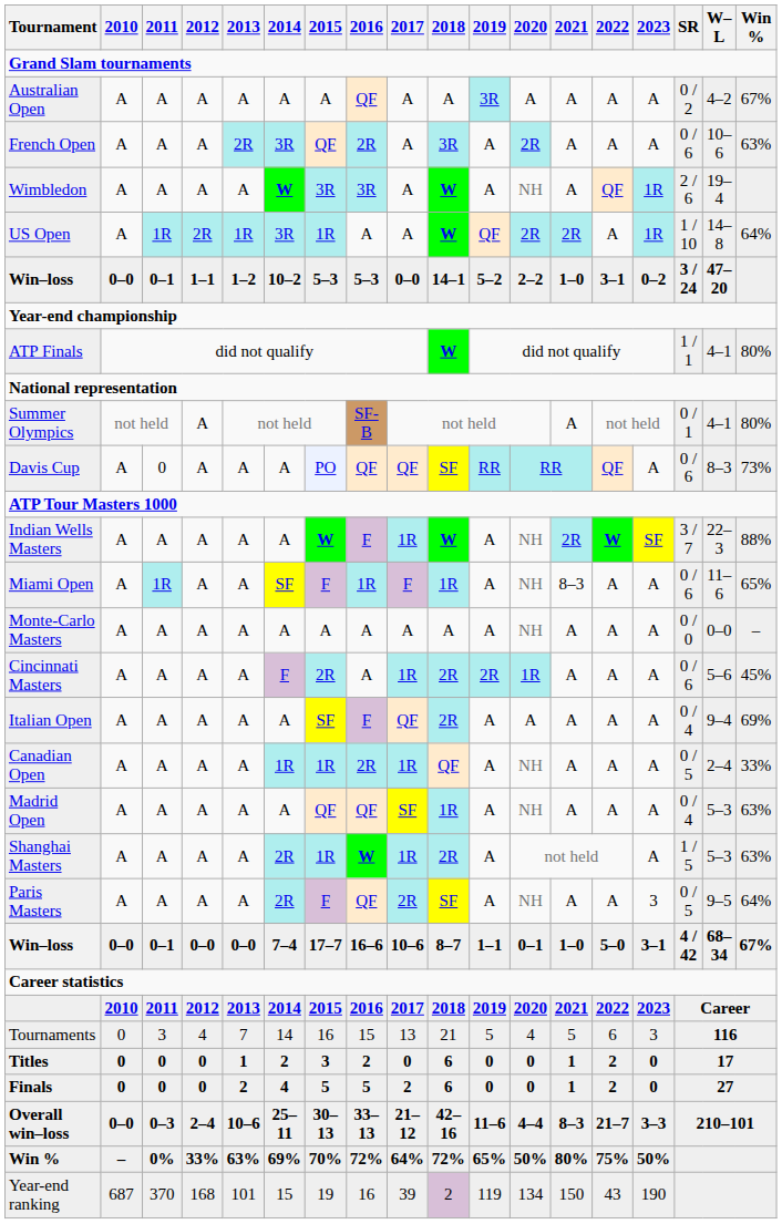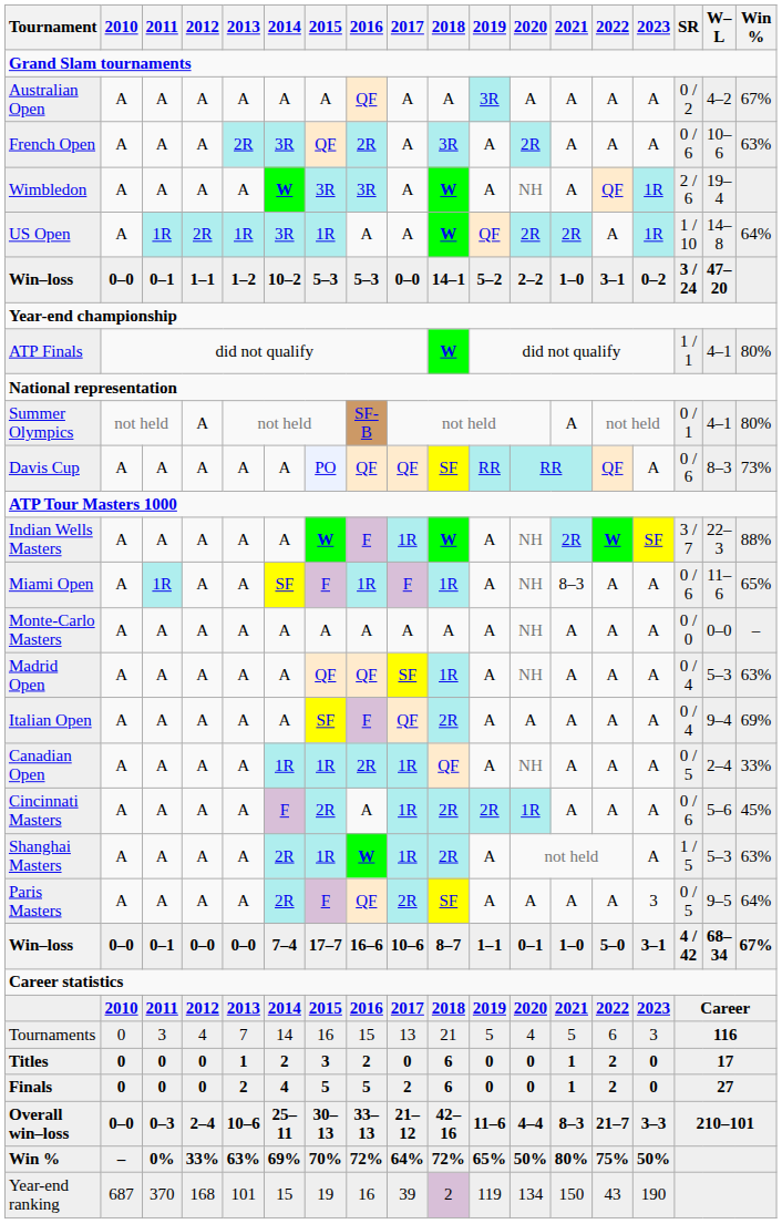 <table class="wikitable nowrap" style=text-align:center;>
 <tr>
 <th>Tournament</th>
 <th><a href='#'>2010</a></th>
 <th><a href='#'>2011</a></th>
 <th><a href='#'>2012</a></th>
 <th><a href='#'>2013</a></th>
 <th><a href='#'>2014</a></th>
 <th><a href='#'>2015</a></th>
 <th><a href='#'>2016</a></th>
 <th><a href='#'>2017</a></th>
 <th><a href='#'>2018</a></th>
 <th><a href='#'>2019</a></th>
 <th><a href='#'>2020</a></th>
 <th><a href='#'>2021</a></th>
 <th><a href='#'>2022</a></th>
 <th><a href='#'>2023</a></th>
 <th>SR</th>
 <th>W–L</th>
 <th>Win %</th>
 </tr>
 <tr>
 <td colspan="18" style="text-align:left"><strong><a href='#'>Grand Slam tournaments</a></strong></td>
 </tr>
 <tr>
 <td style=background:#efefef;text-align:left><a href='#'>Australian Open</a></td>
 <td>A</td>
 <td>A</td>
 <td>A</td>
 <td>A</td>
 <td>A</td>
 <td>A</td>
 <td style=background:#ffebcd><a href='#'>QF</a></td>
 <td>A</td>
 <td>A</td>
 <td style=background:#afeeee><a href='#'>3R</a></td>
 <td>A</td>
 <td>A</td>
 <td>A</td>
 <td>A</td>
 <td style=background:#efefef>0 / 2</td>
 <td style=background:#efefef>4–2</td>
 <td style=background:#efefef>67%</td>
 </tr>
 <tr>
 <td style=background:#efefef;text-align:left><a href='#'>French Open</a></td>
 <td>A</td>
 <td>A</td>
 <td>A</td>
 <td style=background:#afeeee><a href='#'>2R</a></td>
 <td style=background:#afeeee><a href='#'>3R</a></td>
 <td style=background:#ffebcd><a href='#'>QF</a></td>
 <td style=background:#afeeee><a href='#'>2R</a></td>
 <td>A</td>
 <td style=background:#afeeee><a href='#'>3R</a></td>
 <td>A</td>
 <td style=background:#afeeee><a href='#'>2R</a></td>
 <td>A</td>
 <td>A</td>
 <td>A</td>
 <td style=background:#efefef>0 / 6</td>
 <td style=background:#efefef>10–6</td>
 <td style=background:#efefef>63%</td>
 </tr>
 <tr>
 <td style=background:#efefef;text-align:left><a href='#'>Wimbledon</a></td>
 <td>A</td>
 <td>A</td>
 <td>A</td>
 <td>A</td>
 <td style=background:lime><a href='#'><strong>W</strong></a></td>
 <td style=background:#afeeee><a href='#'>3R</a></td>
 <td style=background:#afeeee><a href='#'>3R</a></td>
 <td>A</td>
 <td style=background:lime><a href='#'><strong>W</strong></a></td>
 <td>A</td>
 <td style=color:#767676>NH</td>
 <td>A</td>
 <td style=background:#ffebcd><a href='#'>QF</a></td>
 <td style=background:#afeeee><a href='#'>1R</a></td>
 <td style=background:#efefef>2 / 6</td>
 <td style=background:#efefef>19–4</td>
 <td style=background:#efefef></td>
 </tr>
 <tr>
 <td style=background:#efefef;text-align:left><a href='#'>US Open</a></td>
 <td>A</td>
 <td style=background:#afeeee><a href='#'>1R</a></td>
 <td style=background:#afeeee><a href='#'>2R</a></td>
 <td style=background:#afeeee><a href='#'>1R</a></td>
 <td style=background:#afeeee><a href='#'>3R</a></td>
 <td style=background:#afeeee><a href='#'>1R</a></td>
 <td>A</td>
 <td>A</td>
 <td style=background:lime><a href='#'><strong>W</strong></a></td>
 <td style=background:#ffebcd><a href='#'>QF</a></td>
 <td style=background:#afeeee><a href='#'>2R</a></td>
 <td style=background:#afeeee><a href='#'>2R</a></td>
 <td>A</td>
 <td style=background:#afeeee><a href='#'>1R</a></td>
 <td style=background:#efefef>1 / 10</td>
 <td style=background:#efefef>14–8</td>
 <td style=background:#efefef>64%</td>
 </tr>
 <tr style=font-weight:bold;background:#efefef>
 <td style=text-align:left>Win–loss</td>
 <td>0–0</td>
 <td>0–1</td>
 <td>1–1</td>
 <td>1–2</td>
 <td>10–2</td>
 <td>5–3</td>
 <td>5–3</td>
 <td>0–0</td>
 <td>14–1</td>
 <td>5–2</td>
 <td>2–2</td>
 <td>1–0</td>
 <td>3–1</td>
 <td>0–2</td>
 <td>3 / 24</td>
 <td>47–20</td>
 <td></td>
 </tr>
 <tr>
 <td colspan="18" style="text-align:left"><strong>Year-end championship</strong></td>
 </tr>
 <tr>
 <td style=background:#efefef;text-align:left><a href='#'>ATP Finals</a></td>
 <td colspan=8>did not qualify</td>
 <td style=background:lime><a href='#'><strong>W</strong></a></td>
 <td colspan=5>did not qualify</td>
 <td style=background:#efefef>1 / 1</td>
 <td style=background:#efefef>4–1</td>
 <td style=background:#efefef>80%</td>
 </tr>
 <tr>
 <td colspan="18" style="text-align:left"><strong>National representation</strong></td>
 </tr>
 <tr>
 <td style=background:#efefef;text-align:left><a href='#'>Summer Olympics</a></td>
 <td colspan=2 style=color:#767676>not held</td>
 <td>A</td>
 <td colspan=3 style=color:#767676>not held</td>
 <td style=background:#c96><a href='#'>SF-B</a></td>
 <td colspan=4 style=color:#767676>not held</td>
 <td>A</td>
 <td colspan=2 style=color:#767676>not held</td>
 <td style=background:#efefef>0 / 1</td>
 <td style=background:#efefef>4–1</td>
 <td style=background:#efefef>80%</td>
 </tr>
 <tr>
 <td style=background:#efefef;text-align:left><a href='#'>Davis Cup</a></td>
 <td>A</td>
-<td>0</td>
+<td>A</td>
 <td>A</td>
 <td>A</td>
 <td>A</td>
 <td style=background:#ecf2ff><a href='#'>PO</a></td>
 <td style=background:#ffebcd><a href='#'>QF</a></td>
 <td style=background:#ffebcd><a href='#'>QF</a></td>
 <td style=background:yellow><a href='#'>SF</a></td>
 <td style=background:#afeeee><a href='#'>RR</a></td>
 <td colspan=2 style=background:#afeeee><a href='#'>RR</a></td>
 <td style=background:#ffebcd><a href='#'>QF</a></td>
 <td>A</td>
 <td style=background:#efefef>0 / 6</td>
 <td style=background:#efefef>8–3</td>
 <td style=background:#efefef>73%</td>
 </tr>
 <tr>
 <td colspan="18" style="text-align:left"><strong><a href='#'>ATP Tour Masters 1000</a></strong></td>
 </tr>
 <tr>
 <td style=background:#efefef;text-align:left><a href='#'>Indian Wells Masters</a></td>
 <td>A</td>
 <td>A</td>
 <td>A</td>
 <td>A</td>
 <td>A</td>
 <td style=background:lime><a href='#'><strong>W</strong></a></td>
 <td style=background:thistle><a href='#'>F</a></td>
 <td style=background:#afeeee><a href='#'>1R</a></td>
 <td style=background:lime><a href='#'><strong>W</strong></a></td>
 <td>A</td>
 <td style=color:#767676>NH</td>
 <td style=background:#afeeee><a href='#'>2R</a></td>
 <td style=background:lime><a href='#'><strong>W</strong></a></td>
 <td style=background:yellow><a href='#'>SF</a></td>
 <td style=background:#efefef>3 / 7</td>
 <td style=background:#efefef>22–3</td>
 <td style=background:#efefef>88%</td>
 </tr>
 <tr>
 <td style=background:#efefef;text-align:left><a href='#'>Miami Open</a></td>
 <td>A</td>
 <td style=background:#afeeee><a href='#'>1R</a></td>
 <td>A</td>
 <td>A</td>
 <td style=background:yellow><a href='#'>SF</a></td>
 <td style=background:thistle><a href='#'>F</a></td>
 <td style=background:#afeeee><a href='#'>1R</a></td>
 <td style=background:thistle><a href='#'>F</a></td>
 <td style=background:#afeeee><a href='#'>1R</a></td>
 <td>A</td>
 <td style=color:#767676>NH</td>
 <td>8–3</td>
 <td>A</td>
 <td>A</td>
 <td style=background:#efefef>0 / 6</td>
 <td style=background:#efefef>11–6</td>
 <td style=background:#efefef>65%</td>
 </tr>
 <tr>
 <td style=background:#efefef;text-align:left><a href='#'>Monte-Carlo Masters</a></td>
 <td>A</td>
 <td>A</td>
 <td>A</td>
 <td>A</td>
 <td>A</td>
 <td>A</td>
 <td>A</td>
 <td>A</td>
 <td>A</td>
 <td>A</td>
 <td style=color:#767676>NH</td>
 <td>A</td>
 <td>A</td>
 <td>A</td>
 <td style=background:#efefef>0 / 0</td>
 <td style=background:#efefef>0–0</td>
 <td style=background:#efefef>–</td>
 </tr>
 <tr>
-<td style=background:#efefef;text-align:left><a href='#'>Cincinnati Masters</a></td>
+<td style=background:#efefef;text-align:left><a href='#'>Madrid Open</a></td>
 <td>A</td>
 <td>A</td>
 <td>A</td>
 <td>A</td>
-<td style=background:thistle><a href='#'>F</a></td>
-<td style=background:#afeeee><a href='#'>2R</a></td>
 <td>A</td>
+<td style=background:#ffebcd><a href='#'>QF</a></td>
+<td style=background:#ffebcd><a href='#'>QF</a></td>
+<td style=background:yellow><a href='#'>SF</a></td>
 <td style=background:#afeeee><a href='#'>1R</a></td>
-<td style=background:#afeeee><a href='#'>2R</a></td>
-<td style=background:#afeeee><a href='#'>2R</a></td>
-<td style=background:#afeeee><a href='#'>1R</a></td>
+<td>A</td>
+<td style=color:#767676>NH</td>
 <td>A</td>
 <td>A</td>
 <td>A</td>
-<td style=background:#efefef>0 / 6</td>
-<td style=background:#efefef>5–6</td>
-<td style=background:#efefef>45%</td>
+<td style=background:#efefef>0 / 4</td>
+<td style=background:#efefef>5–3</td>
+<td style=background:#efefef>63%</td>
 </tr>
 <tr>
 <td style=background:#efefef;text-align:left><a href='#'>Italian Open</a></td>
 <td>A</td>
 <td>A</td>
 <td>A</td>
 <td>A</td>
 <td>A</td>
 <td style=background:yellow><a href='#'>SF</a></td>
 <td style=background:thistle><a href='#'>F</a></td>
 <td style=background:#ffebcd><a href='#'>QF</a></td>
 <td style=background:#afeeee><a href='#'>2R</a></td>
 <td>A</td>
 <td>A</td>
 <td>A</td>
 <td>A</td>
 <td>A</td>
 <td style=background:#efefef>0 / 4</td>
 <td style=background:#efefef>9–4</td>
 <td style=background:#efefef>69%</td>
 </tr>
 <tr>
 <td style=background:#efefef;text-align:left><a href='#'>Canadian Open</a></td>
 <td>A</td>
 <td>A</td>
 <td>A</td>
 <td>A</td>
 <td style=background:#afeeee><a href='#'>1R</a></td>
 <td style=background:#afeeee><a href='#'>1R</a></td>
 <td style=background:#afeeee><a href='#'>2R</a></td>
 <td style=background:#afeeee><a href='#'>1R</a></td>
 <td style=background:#ffebcd><a href='#'>QF</a></td>
 <td>A</td>
 <td style=color:#767676>NH</td>
 <td>A</td>
 <td>A</td>
 <td>A</td>
 <td style=background:#efefef>0 / 5</td>
 <td style=background:#efefef>2–4</td>
 <td style=background:#efefef>33%</td>
 </tr>
 <tr>
-<td style=background:#efefef;text-align:left><a href='#'>Madrid Open</a></td>
+<td style=background:#efefef;text-align:left><a href='#'>Cincinnati Masters</a></td>
 <td>A</td>
 <td>A</td>
 <td>A</td>
 <td>A</td>
+<td style=background:thistle><a href='#'>F</a></td>
+<td style=background:#afeeee><a href='#'>2R</a></td>
 <td>A</td>
-<td style=background:#ffebcd><a href='#'>QF</a></td>
-<td style=background:#ffebcd><a href='#'>QF</a></td>
-<td style=background:yellow><a href='#'>SF</a></td>
 <td style=background:#afeeee><a href='#'>1R</a></td>
-<td>A</td>
-<td style=color:#767676>NH</td>
+<td style=background:#afeeee><a href='#'>2R</a></td>
+<td style=background:#afeeee><a href='#'>2R</a></td>
+<td style=background:#afeeee><a href='#'>1R</a></td>
 <td>A</td>
 <td>A</td>
 <td>A</td>
-<td style=background:#efefef>0 / 4</td>
-<td style=background:#efefef>5–3</td>
-<td style=background:#efefef>63%</td>
+<td style=background:#efefef>0 / 6</td>
+<td style=background:#efefef>5–6</td>
+<td style=background:#efefef>45%</td>
 </tr>
 <tr>
 <td style=background:#efefef;text-align:left><a href='#'>Shanghai Masters</a></td>
 <td>A</td>
 <td>A</td>
 <td>A</td>
 <td>A</td>
 <td style=background:#afeeee><a href='#'>2R</a></td>
 <td style=background:#afeeee><a href='#'>1R</a></td>
 <td style=background:lime><a href='#'><strong>W</strong></a></td>
 <td style=background:#afeeee><a href='#'>1R</a></td>
 <td style=background:#afeeee><a href='#'>2R</a></td>
 <td>A</td>
 <td colspan=3 style=color:#767676>not held</td>
 <td>A</td>
 <td style=background:#efefef>1 / 5</td>
 <td style=background:#efefef>5–3</td>
 <td style=background:#efefef>63%</td>
 </tr>
 <tr>
 <td style=background:#efefef;text-align:left><a href='#'>Paris Masters</a></td>
 <td>A</td>
 <td>A</td>
 <td>A</td>
 <td>A</td>
 <td style=background:#afeeee><a href='#'>2R</a></td>
 <td style=background:thistle><a href='#'>F</a></td>
 <td style=background:#ffebcd><a href='#'>QF</a></td>
 <td style=background:#afeeee><a href='#'>2R</a></td>
 <td style=background:yellow><a href='#'>SF</a></td>
 <td>A</td>
-<td style=color:#767676>NH</td>
+<td>A</td>
 <td>A</td>
 <td>A</td>
 <td>3</td>
 <td style=background:#efefef>0 / 5</td>
 <td style=background:#efefef>9–5</td>
 <td style=background:#efefef>64%</td>
 </tr>
 <tr style=font-weight:bold;background:#efefef>
 <th style=text-align:left>Win–loss</th>
 <td>0–0</td>
 <td>0–1</td>
 <td>0–0</td>
 <td>0–0</td>
 <td>7–4</td>
 <td>17–7</td>
 <td>16–6</td>
 <td>10–6</td>
 <td>8–7</td>
 <td>1–1</td>
 <td>0–1</td>
 <td>1–0</td>
 <td>5–0</td>
 <td>3–1</td>
 <td>4 / 42</td>
 <td>68–34</td>
 <td>67%</td>
 </tr>
 <tr>
 <td colspan="18" style="text-align:left"><strong>Career statistics</strong></td>
 </tr>
 <tr style=font-weight:bold;background:#efefef>
 <td></td>
 <td><a href='#'>2010</a></td>
 <td><a href='#'>2011</a></td>
 <td><a href='#'>2012</a></td>
 <td><a href='#'>2013</a></td>
 <td><a href='#'>2014</a></td>
 <td><a href='#'>2015</a></td>
 <td><a href='#'>2016</a></td>
 <td><a href='#'>2017</a></td>
 <td><a href='#'>2018</a></td>
 <td><a href='#'>2019</a></td>
 <td><a href='#'>2020</a></td>
 <td><a href='#'>2021</a></td>
 <td><a href='#'>2022</a></td>
 <td><a href='#'>2023</a></td>
 <td colspan=3>Career</td>
 </tr>
 <tr style=background:#efefef>
 <td align=left>Tournaments</td>
 <td>0</td>
 <td>3</td>
 <td>4</td>
 <td>7</td>
 <td>14</td>
 <td>16</td>
 <td>15</td>
 <td>13</td>
 <td>21</td>
 <td>5</td>
 <td>4</td>
 <td>5</td>
 <td>6</td>
 <td>3</td>
 <td colspan="3"><strong>116</strong></td>
 </tr>
 <tr style=font-weight:bold;background:#efefef>
 <td style=text-align:left>Titles</td>
 <td>0</td>
 <td>0</td>
 <td>0</td>
 <td>1</td>
 <td>2</td>
 <td>3</td>
 <td>2</td>
 <td>0</td>
 <td>6</td>
 <td>0</td>
 <td>0</td>
 <td>1</td>
 <td>2</td>
 <td>0</td>
 <td colspan="3">17</td>
 </tr>
 <tr style=font-weight:bold;background:#efefef>
 <td style=text-align:left>Finals</td>
 <td>0</td>
 <td>0</td>
 <td>0</td>
 <td>2</td>
 <td>4</td>
 <td>5</td>
 <td>5</td>
 <td>2</td>
 <td>6</td>
 <td>0</td>
 <td>0</td>
 <td>1</td>
 <td>2</td>
 <td>0</td>
 <td colspan="3">27</td>
 </tr>
 <tr style=font-weight:bold;background:#efefef>
 <td style=text-align:left>Overall win–loss</td>
 <td>0–0</td>
 <td>0–3</td>
 <td>2–4</td>
 <td>10–6</td>
 <td>25–11</td>
 <td>30–13</td>
 <td>33–13</td>
 <td>21–12</td>
 <td>42–16</td>
 <td>11–6</td>
 <td>4–4</td>
 <td>8–3</td>
 <td>21–7</td>
 <td>3–3</td>
 <td colspan="3">210–101</td>
 </tr>
 <tr style=font-weight:bold;background:#efefef>
 <td style=text-align:left>Win %</td>
 <td>–</td>
 <td>0%</td>
 <td>33%</td>
 <td>63%</td>
 <td>69%</td>
 <td>70%</td>
 <td>72%</td>
 <td>64%</td>
 <td>72%</td>
 <td>65%</td>
 <td>50%</td>
 <td>80%</td>
 <td>75%</td>
 <td>50%</td>
 <td colspan="3"></td>
 </tr>
 <tr style=background:#efefef>
 <td align=left>Year-end ranking</td>
 <td>687</td>
 <td>370</td>
 <td>168</td>
 <td>101</td>
 <td>15</td>
 <td>19</td>
 <td>16</td>
 <td>39</td>
 <td bgcolor=thistle>2</td>
 <td>119</td>
 <td>134</td>
 <td>150</td>
 <td>43</td>
 <td>190</td>
 <td colspan="3"></td>
 </tr>
 </table>
